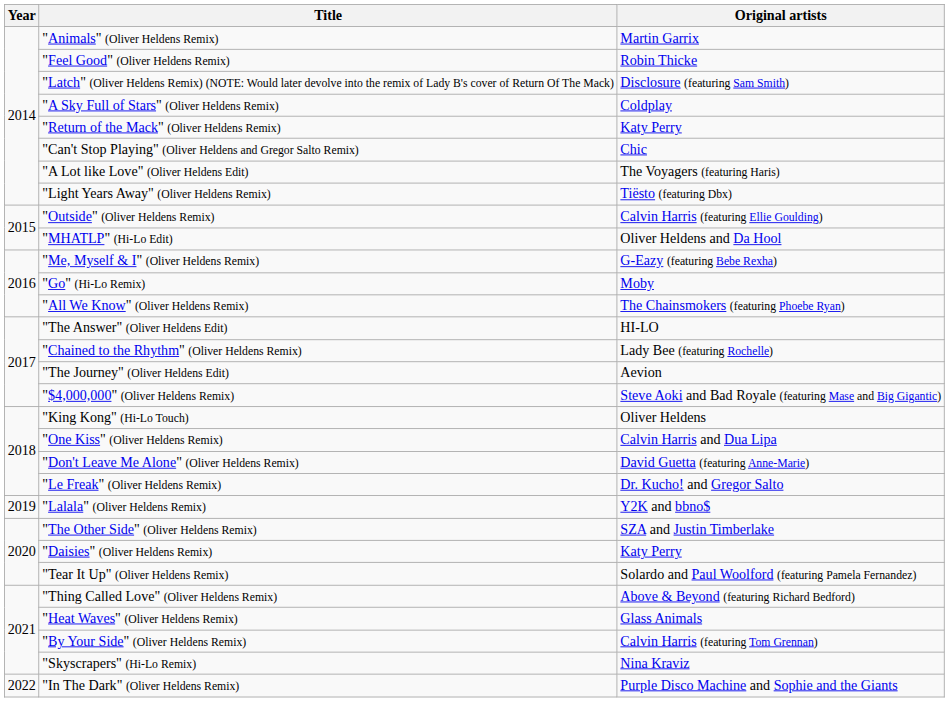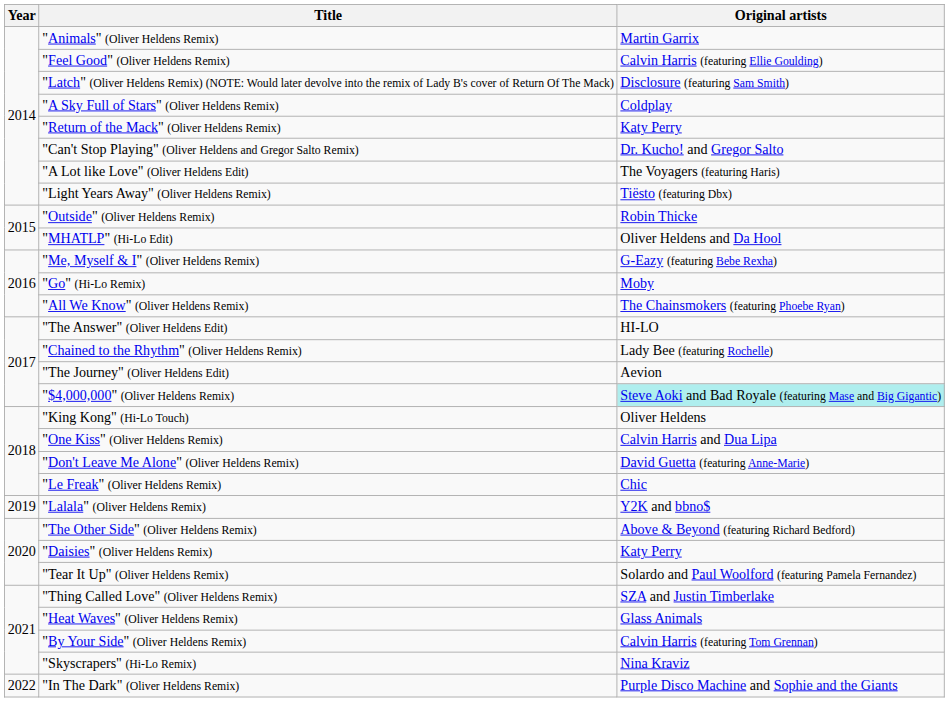 <table class="wikitable">
 <tr>
 <th>Year</th>
 <th>Title</th>
 <th>Original artists</th>
 </tr>
 <tr>
 <td rowspan="8">2014</td>
 <td>"<a href='#'>Animals</a>" <small>(Oliver Heldens Remix)</small></td>
 <td><a href='#'>Martin Garrix</a></td>
 </tr>
 <tr>
 <td>"<a href='#'>Feel Good</a>" <small>(Oliver Heldens Remix)</small></td>
-<td><a href='#'>Robin Thicke</a></td>
+<td><a href='#'>Calvin Harris</a> <small>(featuring <a href='#'>Ellie Goulding</a>)</small></td>
 </tr>
 <tr>
 <td>"<a href='#'>Latch</a>" <small>(Oliver Heldens Remix) (NOTE: Would later devolve into the remix of Lady B's cover of Return Of The Mack)</small></td>
 <td><a href='#'>Disclosure</a> <small>(featuring <a href='#'>Sam Smith</a>)</small></td>
 </tr>
 <tr>
 <td>"<a href='#'>A Sky Full of Stars</a>" <small>(Oliver Heldens Remix)</small></td>
 <td><a href='#'>Coldplay</a></td>
 </tr>
 <tr>
 <td>"<a href='#'>Return of the Mack</a>" <small>(Oliver Heldens Remix)</small></td>
 <td><a href='#'>Katy Perry</a></td>
 </tr>
 <tr>
 <td>"Can't Stop Playing" <small>(Oliver Heldens and Gregor Salto Remix)</small></td>
-<td><a href='#'>Chic</a></td>
+<td><a href='#'>Dr. Kucho!</a> and <a href='#'>Gregor Salto</a></td>
 </tr>
 <tr>
 <td>"A Lot like Love" <small>(Oliver Heldens Edit)</small></td>
 <td>The Voyagers <small>(featuring Haris)</small></td>
 </tr>
 <tr>
 <td>"Light Years Away" <small>(Oliver Heldens Remix)</small></td>
 <td><a href='#'>Tiësto</a> <small>(featuring Dbx)</small></td>
 </tr>
 <tr>
 <td rowspan="2">2015</td>
 <td>"<a href='#'>Outside</a>" <small>(Oliver Heldens Remix)</small></td>
-<td><a href='#'>Calvin Harris</a> <small>(featuring <a href='#'>Ellie Goulding</a>)</small></td>
+<td><a href='#'>Robin Thicke</a></td>
 </tr>
 <tr>
 <td>"<a href='#'>MHATLP</a>" <small>(Hi-Lo Edit)</small></td>
 <td>Oliver Heldens and <a href='#'>Da Hool</a></td>
 </tr>
 <tr>
 <td rowspan="3">2016</td>
 <td>"<a href='#'>Me, Myself & I</a>" <small>(Oliver Heldens Remix)</small></td>
 <td><a href='#'>G-Eazy</a> <small>(featuring <a href='#'>Bebe Rexha</a>)</small></td>
 </tr>
 <tr>
 <td>"<a href='#'>Go</a>" <small>(Hi-Lo Remix)</small></td>
 <td><a href='#'>Moby</a></td>
 </tr>
 <tr>
 <td>"<a href='#'>All We Know</a>" <small>(Oliver Heldens Remix)</small></td>
 <td><a href='#'>The Chainsmokers</a> <small>(featuring <a href='#'>Phoebe Ryan</a>)</small></td>
 </tr>
 <tr>
 <td rowspan="4">2017</td>
 <td scope="row">"The Answer" <small>(Oliver Heldens Edit)</small></td>
 <td>HI-LO</td>
 </tr>
 <tr>
 <td>"<a href='#'>Chained to the Rhythm</a>" <small>(Oliver Heldens Remix)</small></td>
 <td>Lady Bee <small>(featuring <a href='#'>Rochelle</a>)</small></td>
 </tr>
 <tr>
 <td>"The Journey" <small>(Oliver Heldens Edit)</small></td>
 <td>Aevion</td>
 </tr>
 <tr>
 <td>"<a href='#'>$4,000,000</a>" <small>(Oliver Heldens Remix)</small></td>
-<td><a href='#'>Steve Aoki</a> and Bad Royale <small>(featuring <a href='#'>Mase</a> and <a href='#'>Big Gigantic</a>)</small></td>
+<td style="background: paleturquoise;"><a href='#'>Steve Aoki</a> and Bad Royale <small>(featuring <a href='#'>Mase</a> and <a href='#'>Big Gigantic</a>)</small></td>
 </tr>
 <tr>
 <td rowspan="4">2018</td>
 <td>"King Kong" <small>(Hi-Lo Touch)</small></td>
 <td>Oliver Heldens</td>
 </tr>
 <tr>
 <td>"<a href='#'>One Kiss</a>" <small>(Oliver Heldens Remix)</small></td>
 <td><a href='#'>Calvin Harris</a> and <a href='#'>Dua Lipa</a></td>
 </tr>
 <tr>
 <td>"<a href='#'>Don't Leave Me Alone</a>" <small>(Oliver Heldens Remix)</small></td>
 <td><a href='#'>David Guetta</a> <small>(featuring <a href='#'>Anne-Marie</a>)</small></td>
 </tr>
 <tr>
 <td>"<a href='#'>Le Freak</a>" <small>(Oliver Heldens Remix)</small></td>
-<td><a href='#'>Dr. Kucho!</a> and <a href='#'>Gregor Salto</a></td>
+<td><a href='#'>Chic</a></td>
 </tr>
 <tr>
 <td>2019</td>
 <td>"<a href='#'>Lalala</a>" <small>(Oliver Heldens Remix)</small></td>
 <td><a href='#'>Y2K</a> and <a href='#'>bbno$</a></td>
 </tr>
 <tr>
 <td rowspan="3">2020</td>
 <td>"<a href='#'>The Other Side</a>" <small>(Oliver Heldens Remix)</small></td>
-<td><a href='#'>SZA</a> and <a href='#'>Justin Timberlake</a></td>
+<td><a href='#'>Above & Beyond</a> <small>(featuring Richard Bedford)</small></td>
 </tr>
 <tr>
 <td>"<a href='#'>Daisies</a>" <small>(Oliver Heldens Remix)</small></td>
 <td><a href='#'>Katy Perry</a></td>
 </tr>
 <tr>
 <td>"Tear It Up" <small>(Oliver Heldens Remix)</small></td>
 <td>Solardo and <a href='#'>Paul Woolford</a> <small>(featuring Pamela Fernandez)</small></td>
 </tr>
 <tr>
 <td rowspan="4">2021</td>
 <td>"Thing Called Love" <small>(Oliver Heldens Remix)</small></td>
-<td><a href='#'>Above & Beyond</a> <small>(featuring Richard Bedford)</small></td>
+<td><a href='#'>SZA</a> and <a href='#'>Justin Timberlake</a></td>
 </tr>
 <tr>
 <td>"<a href='#'>Heat Waves</a>" <small>(Oliver Heldens Remix)</small></td>
 <td><a href='#'>Glass Animals</a></td>
 </tr>
 <tr>
 <td>"<a href='#'>By Your Side</a>" <small>(Oliver Heldens Remix)</small></td>
 <td><a href='#'>Calvin Harris</a> <small>(featuring <a href='#'>Tom Grennan</a>)</small></td>
 </tr>
 <tr>
 <td>"Skyscrapers" <small>(Hi-Lo Remix)</small></td>
 <td><a href='#'>Nina Kraviz</a></td>
 </tr>
 <tr>
 <td>2022</td>
 <td>"In The Dark" <small>(Oliver Heldens Remix)</small></td>
 <td><a href='#'>Purple Disco Machine</a> and <a href='#'>Sophie and the Giants</a></td>
 </tr>
 </table>
